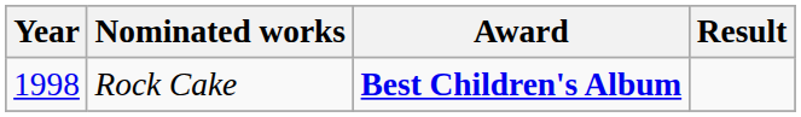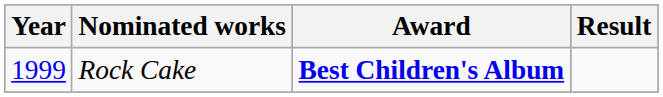 <table class="wikitable">
 <tr>
 <th>Year</th>
 <th>Nominated works</th>
 <th>Award</th>
 <th>Result</th>
 </tr>
 <tr>
-<td><a href='#'>1998</a></td>
+<td><a href='#'>1999</a></td>
 <td><em>Rock Cake</em></td>
 <td><strong><a href='#'>Best Children's Album</a></strong></td>
 <td></td>
 </tr>
 </table>
